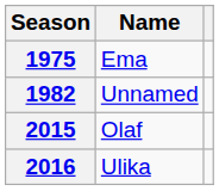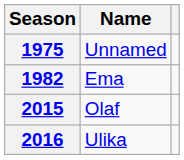 <table class="wikitable plainrowheaders">
 <tr>
 <th scope="col">Season</th>
 <th scope="col">Name</th>
 <th scope="col"></th>
 </tr>
 <tr>
 <th scope="row"><a href='#'>1975</a></th>
-<td><a href='#'>Ema</a></td>
+<td><a href='#'>Unnamed</a></td>
 <td></td>
 </tr>
 <tr>
 <th scope="row"><a href='#'>1982</a></th>
-<td><a href='#'>Unnamed</a></td>
+<td><a href='#'>Ema</a></td>
 <td></td>
 </tr>
 <tr>
 <th scope="row"><a href='#'>2015</a></th>
 <td><a href='#'>Olaf</a></td>
 <td></td>
 </tr>
 <tr>
 <th scope="row"><a href='#'>2016</a></th>
 <td><a href='#'>Ulika</a></td>
 <td></td>
 </tr>
 </table>
